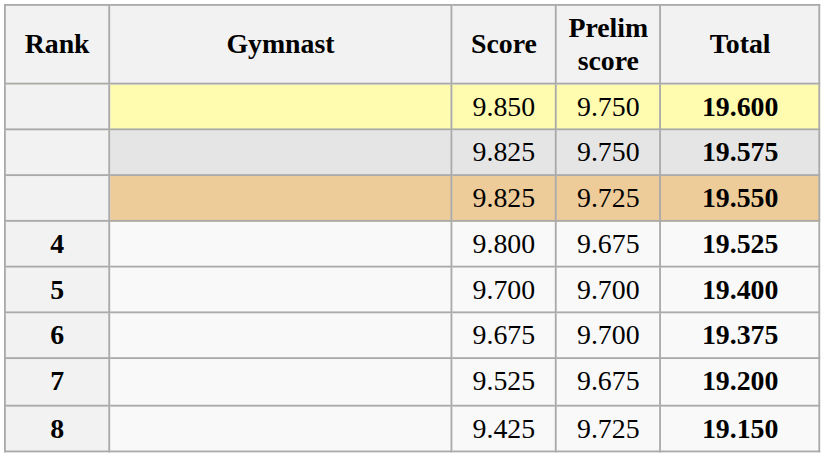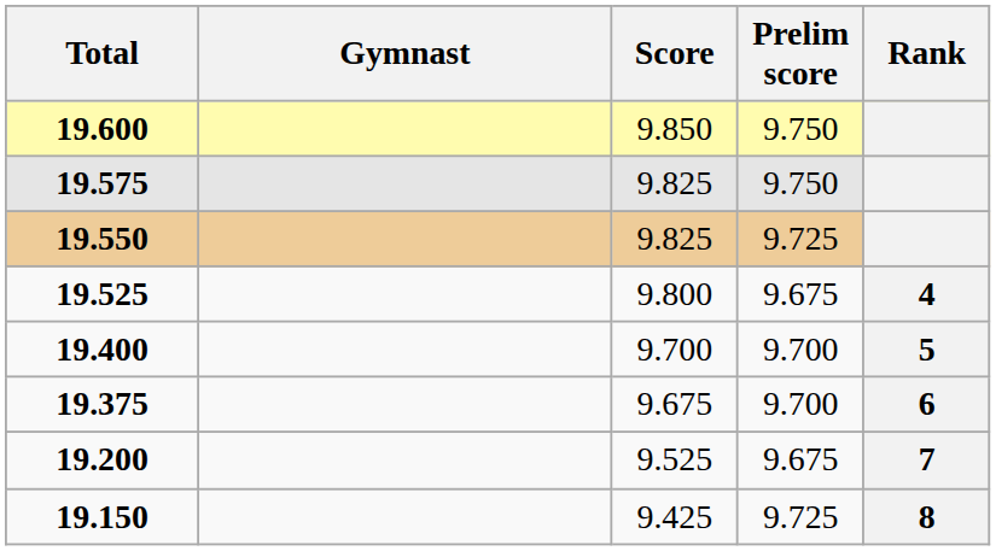 <table class="wikitable sortable" style="text-align:center; font-size:95%">
 <tr>
-<th scope="col" style="width:50px;">Rank</th>
+<th scope="col" style="width:80px;">Total</th>
 <th scope="col" style="width:180px;">Gymnast</th>
 <th scope="col" style="width:50px;">Score</th>
 <th scope="col" style="width:50px;">Prelim score</th>
-<th scope="col" style="width:80px;">Total</th>
+<th scope="col" style="width:50px;">Rank</th>
 </tr>
 <tr style="background:#fffcaf;">
-<th scope=row style="text-align:center"></th>
+<td><strong>19.600</strong></td>
 <td style="text-align:left;"></td>
 <td>9.850</td>
 <td>9.750</td>
-<td><strong>19.600</strong></td>
+<th scope=row style="text-align:center"></th>
 </tr>
 <tr style="background:#e5e5e5;">
-<th scope=row style="text-align:center"></th>
+<td><strong>19.575</strong></td>
 <td style="text-align:left;"></td>
 <td>9.825</td>
 <td>9.750</td>
-<td><strong>19.575</strong></td>
+<th scope=row style="text-align:center"></th>
 </tr>
 <tr style="background:#ec9;">
-<th scope=row style="text-align:center"></th>
+<td><strong>19.550</strong></td>
 <td style="text-align:left;"></td>
 <td>9.825</td>
 <td>9.725</td>
-<td><strong>19.550</strong></td>
+<th scope=row style="text-align:center"></th>
 </tr>
 <tr>
-<th scope=row style="text-align:center">4</th>
+<td><strong>19.525</strong></td>
 <td style="text-align:left;"></td>
 <td>9.800</td>
 <td>9.675</td>
-<td><strong>19.525</strong></td>
+<th scope=row style="text-align:center">4</th>
 </tr>
 <tr>
-<th scope=row style="text-align:center">5</th>
+<td><strong>19.400</strong></td>
 <td style="text-align:left;"></td>
 <td>9.700</td>
 <td>9.700</td>
-<td><strong>19.400</strong></td>
+<th scope=row style="text-align:center">5</th>
 </tr>
 <tr>
-<th scope=row style="text-align:center">6</th>
+<td><strong>19.375</strong></td>
 <td style="text-align:left;"></td>
 <td>9.675</td>
 <td>9.700</td>
-<td><strong>19.375</strong></td>
+<th scope=row style="text-align:center">6</th>
 </tr>
 <tr>
-<th scope=row style="text-align:center">7</th>
+<td><strong>19.200</strong></td>
 <td style="text-align:left;"></td>
 <td>9.525</td>
 <td>9.675</td>
-<td><strong>19.200</strong></td>
+<th scope=row style="text-align:center">7</th>
 </tr>
 <tr>
-<th scope=row style="text-align:center">8</th>
+<td><strong>19.150</strong></td>
 <td style="text-align:left;"></td>
 <td>9.425</td>
 <td>9.725</td>
-<td><strong>19.150</strong></td>
+<th scope=row style="text-align:center">8</th>
 </tr>
 </table>
